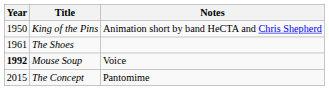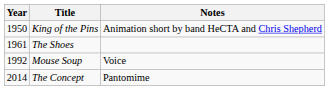 <table class="wikitable sortable">
 <tr>
 <th>Year</th>
 <th>Title</th>
 <th>Notes</th>
 </tr>
 <tr>
 <td>1950</td>
 <td><em>King of the Pins</em></td>
 <td>Animation short by band HeCTA and <a href='#'>Chris Shepherd</a></td>
 </tr>
 <tr>
 <td>1961</td>
 <td><em>The Shoes</em></td>
 <td></td>
 </tr>
 <tr>
-<td><strong>1992</strong></td>
+<td>1992</td>
 <td><em>Mouse Soup</em></td>
 <td>Voice</td>
 </tr>
 <tr>
-<td>2015</td>
+<td>2014</td>
 <td><em>The Concept</em></td>
 <td>Pantomime</td>
 </tr>
 </table>
